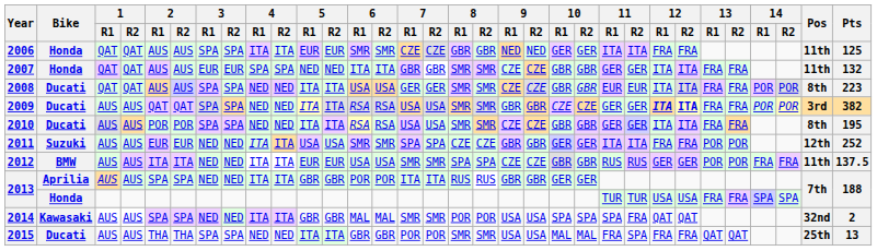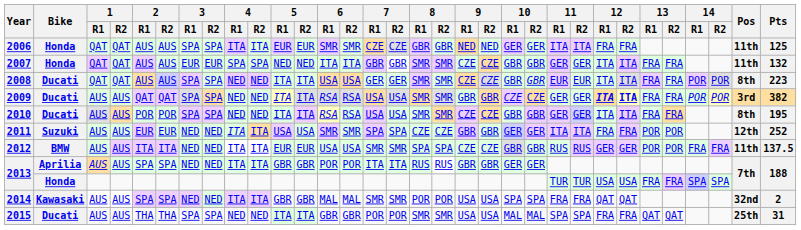 <table class="wikitable" style="text-align:center; font-size:90%">
 <tr>
 <th valign="middle" rowspan=2>Year</th>
 <th valign="middle" rowspan=2>Bike</th>
 <th colspan=2>1</th>
 <th colspan=2>2</th>
 <th colspan=2>3</th>
 <th colspan=2>4</th>
 <th colspan=2>5</th>
 <th colspan=2>6</th>
 <th colspan=2>7</th>
 <th colspan=2>8</th>
 <th colspan=2>9</th>
 <th colspan=2>10</th>
 <th colspan=2>11</th>
 <th colspan=2>12</th>
 <th colspan=2>13</th>
 <th colspan=2>14</th>
 <th rowspan=2>Pos</th>
 <th rowspan=2>Pts</th>
 </tr>
 <tr>
 <th>R1</th>
 <th>R2</th>
 <th>R1</th>
 <th>R2</th>
 <th>R1</th>
 <th>R2</th>
 <th>R1</th>
 <th>R2</th>
 <th>R1</th>
 <th>R2</th>
 <th>R1</th>
 <th>R2</th>
 <th>R1</th>
 <th>R2</th>
 <th>R1</th>
 <th>R2</th>
 <th>R1</th>
 <th>R2</th>
 <th>R1</th>
 <th>R2</th>
 <th>R1</th>
 <th>R2</th>
 <th>R1</th>
 <th>R2</th>
 <th>R1</th>
 <th>R2</th>
 <th>R1</th>
 <th>R2</th>
 </tr>
 <tr>
 <th><a href='#'>2006</a></th>
 <th><a href='#'>Honda</a></th>
 <td style="background:#DFFFDF;"><a href='#'>QAT</a><br></td>
 <td style="background:#DFFFDF;"><a href='#'>QAT</a><br></td>
 <td style="background:#DFFFDF;"><a href='#'>AUS</a><br></td>
 <td style="background:#DFFFDF;"><a href='#'>AUS</a><br></td>
 <td style="background:#DFFFDF;"><a href='#'>SPA</a><br></td>
 <td style="background:#DFFFDF;"><a href='#'>SPA</a><br></td>
 <td style="background:#efcfff;"><a href='#'>ITA</a><br></td>
 <td style="background:#DFFFDF;"><a href='#'>ITA</a><br></td>
 <td style="background:#efcfff;"><a href='#'>EUR</a><br></td>
 <td style="background:#DFFFDF;"><a href='#'>EUR</a><br></td>
 <td style="background:#efcfff;"><a href='#'>SMR</a><br></td>
 <td style="background:#DFFFDF;"><a href='#'>SMR</a><br></td>
 <td style="background:#ffdf9f;"><a href='#'>CZE</a><br></td>
 <td style="background:#dfdfdf;"><a href='#'>CZE</a><br></td>
 <td style="background:#efcfff;"><a href='#'>GBR</a><br></td>
 <td style="background:#DFFFDF;"><a href='#'>GBR</a><br></td>
 <td style="background:#ffdf9f;"><a href='#'>NED</a><br></td>
 <td style="background:#DFFFDF;"><a href='#'>NED</a><br></td>
 <td style="background:#efcfff;"><a href='#'>GER</a><br></td>
 <td style="background:#DFFFDF;"><a href='#'>GER</a><br></td>
 <td style="background:#efcfff;"><a href='#'>ITA</a><br></td>
 <td style="background:#efcfff;"><a href='#'>ITA</a><br></td>
 <td style="background:#DFFFDF;"><a href='#'>FRA</a><br></td>
 <td style="background:#DFFFDF;"><a href='#'>FRA</a><br></td>
 <td></td>
 <td></td>
 <td></td>
 <td></td>
 <th>11th</th>
 <th>125</th>
 </tr>
 <tr>
 <th><a href='#'>2007</a></th>
 <th><a href='#'>Honda</a></th>
 <td style="background:#efcfff;"><a href='#'>QAT</a><br></td>
 <td style="background:#DFFFDF;"><a href='#'>QAT</a><br></td>
 <td style="background:#efcfff;"><a href='#'>AUS</a><br></td>
 <td style="background:#DFFFDF;"><a href='#'>AUS</a><br></td>
 <td style="background:#DFFFDF;"><a href='#'>EUR</a><br></td>
 <td style="background:#DFFFDF;"><a href='#'>EUR</a><br></td>
 <td style="background:#DFFFDF;"><a href='#'>SPA</a><br></td>
 <td style="background:#DFFFDF;"><a href='#'>SPA</a><br></td>
 <td style="background:#DFFFDF;"><a href='#'>NED</a><br></td>
 <td style="background:#DFFFDF;"><a href='#'>NED</a><br></td>
 <td style="background:#DFFFDF;"><a href='#'>ITA</a><br></td>
 <td style="background:#DFFFDF;"><a href='#'>ITA</a><br></td>
 <td style="background:#efcfff;"><a href='#'>GBR</a><br></td>
 <td style="background:#FFFFFF;"><a href='#'>GBR</a><br></td>
 <td style="background:#efcfff;"><a href='#'>SMR</a><br></td>
 <td style="background:#efcfff;"><a href='#'>SMR</a><br></td>
 <td style="background:#DFFFDF;"><a href='#'>CZE</a><br></td>
 <td style="background:#ffdf9f;"><a href='#'>CZE</a><br></td>
 <td style="background:#DFFFDF;"><a href='#'>GBR</a><br></td>
 <td style="background:#DFFFDF;"><a href='#'>GBR</a><br></td>
 <td style="background:#efcfff;"><a href='#'>GER</a><br></td>
 <td style="background:#DFFFDF;"><a href='#'>GER</a><br></td>
 <td style="background:#DFFFDF;"><a href='#'>ITA</a><br></td>
 <td style="background:#efcfff;"><a href='#'>ITA</a><br></td>
 <td style="background:#DFFFDF;"><a href='#'>FRA</a><br></td>
 <td style="background:#DFFFDF;"><a href='#'>FRA</a><br></td>
 <td></td>
 <td></td>
 <th>11th</th>
 <th>132</th>
 </tr>
 <tr>
 <th><a href='#'>2008</a></th>
 <th><a href='#'>Ducati</a></th>
 <td style="background:#dfffdf;"><a href='#'>QAT</a><br></td>
 <td style="background:#dfffdf;"><a href='#'>QAT</a><br></td>
 <td style="background:#ffdf9f;"><a href='#'>AUS</a><br></td>
 <td style="background:#cfcfff;"><a href='#'>AUS</a><br></td>
 <td style="background:#efcfff;"><a href='#'>SPA</a><br></td>
 <td style="background:#dfffdf;"><a href='#'>SPA</a><br></td>
 <td style="background:#efcfff;"><a href='#'>NED</a><br></td>
 <td style="background:#efcfff;"><a href='#'>NED</a><br></td>
 <td style="background:#dfffdf;"><a href='#'>ITA</a><br></td>
 <td style="background:#dfffdf;"><a href='#'>ITA</a><br></td>
 <td style="background:#ffdf9f;"><a href='#'>USA</a><br></td>
 <td style="background:#ffdf9f;"><a href='#'>USA</a><br></td>
 <td style="background:#dfffdf;"><a href='#'>GER</a><br></td>
 <td style="background:#dfffdf;"><a href='#'>GER</a><br></td>
 <td style="background:#efcfff;"><a href='#'>SMR</a><br></td>
 <td style="background:#dfffdf;"><a href='#'>SMR</a><br></td>
 <td style="background:#ffdf9f;"><a href='#'>CZE</a><br></td>
 <td style="background:#dfdfdf;"><em><a href='#'>CZE</a></em><br></td>
 <td style="background:#dfffdf;"><a href='#'>GBR</a><br></td>
 <td style="background:#dfffdf;"><em><a href='#'>GBR</a></em><br></td>
 <td style="background:#efcfff;"><a href='#'>EUR</a><br></td>
 <td style="background:#dfffdf;"><a href='#'>EUR</a><br></td>
 <td style="background:#dfffdf;"><a href='#'>ITA</a><br></td>
 <td style="background:#dfdfdf;"><a href='#'>ITA</a><br></td>
 <td style="background:#efcfff;"><a href='#'>FRA</a><br></td>
 <td style="background:#dfffdf;"><a href='#'>FRA</a><br></td>
 <td style="background:#efcfff;"><a href='#'>POR</a><br></td>
 <td style="background:#dfdfdf;"><a href='#'>POR</a><br></td>
 <th>8th</th>
 <th>223</th>
 </tr>
 <tr>
 <th><a href='#'>2009</a></th>
 <th><a href='#'>Ducati</a></th>
 <td style="background:#dfffdf;"><a href='#'>AUS</a><br></td>
 <td style="background:#dfffdf;"><a href='#'>AUS</a><br></td>
 <td style="background:#efcfff;"><a href='#'>QAT</a><br></td>
 <td style="background:#efcfff;"><a href='#'>QAT</a><br></td>
 <td style="background:#dfdfdf;"><a href='#'>SPA</a><br></td>
 <td style="background:#ffdf9f;"><a href='#'>SPA</a><br></td>
 <td style="background:#dfffdf;"><a href='#'>NED</a><br></td>
 <td style="background:#dfffdf;"><a href='#'>NED</a><br></td>
 <td style="background:#ffffbf;"><em><a href='#'>ITA</a></em><br></td>
 <td style="background:#dfdfdf;"><a href='#'>ITA</a><br></td>
 <td style="background:#dfdfdf;"><em><a href='#'>RSA</a></em><br></td>
 <td style="background:#dfdfdf;"><a href='#'>RSA</a><br></td>
 <td style="background:#ffdf9f;"><a href='#'>USA</a><br></td>
 <td style="background:#dfdfdf;"><a href='#'>USA</a><br></td>
 <td style="background:#ffdf9f;"><a href='#'>SMR</a><br></td>
 <td style="background:#dfdfdf;"><a href='#'>SMR</a><br></td>
 <td style="background:#dfffdf;"><a href='#'>GBR</a><br></td>
 <td style="background:#ffdf9f;"><a href='#'>GBR</a><br></td>
 <td style="background:#efcfff;"><em><a href='#'>CZE</a></em><br></td>
 <td style="background:#ffdf9f;"><a href='#'>CZE</a><br></td>
 <td style="background:#dfffdf;"><a href='#'>GER</a><br></td>
 <td style="background:#dfffdf;"><a href='#'>GER</a><br></td>
 <td style="background:#ffdf9f;"><strong><em><a href='#'>ITA</a></em></strong><br></td>
 <td style="background:#ffffbf;"><strong><a href='#'>ITA</a></strong><br></td>
 <td style="background:#dfffdf;"><a href='#'>FRA</a><br></td>
 <td style="background:#dfffdf;"><a href='#'>FRA</a><br></td>
 <td style="background:#dfffdf;"><em><a href='#'>POR</a></em><br></td>
 <td style="background:#ffffbf;"><em><a href='#'>POR</a></em><br></td>
 <td style="background:#ffdf9f;"><strong>3rd</strong></td>
 <td style="background:#ffdf9f;"><strong>382</strong></td>
 </tr>
 <tr>
 <th><a href='#'>2010</a></th>
 <th><a href='#'>Ducati</a></th>
 <td style="background:#dfdfdf;"><a href='#'>AUS</a><br></td>
 <td style="background:#ffdf9f;"><a href='#'>AUS</a><br></td>
 <td style="background:#dfffdf;"><a href='#'>POR</a><br></td>
 <td style="background:#dfffdf;"><a href='#'>POR</a><br></td>
 <td style="background:#efcfff;"><a href='#'>SPA</a><br></td>
 <td style="background:#efcfff;"><a href='#'>SPA</a><br></td>
 <td style="background:#dfffdf;"><a href='#'>NED</a><br></td>
 <td style="background:#dfffdf;"><a href='#'>NED</a><br></td>
 <td style="background:#dfffdf;"><a href='#'>ITA</a><br></td>
 <td style="background:#efcfff;"><a href='#'>ITA</a> <br></td>
 <td style="background:#ffffbf;"><em><a href='#'>RSA</a></em><br></td>
 <td style="background:#dfffdf;"><a href='#'>RSA</a><br></td>
 <td style="background:#efcfff;"><a href='#'>USA</a><br></td>
 <td style="background:#dfffdf;"><a href='#'>USA</a><br></td>
 <td style="background:#dfffdf;"><a href='#'>SMR</a><br></td>
 <td style="background:#ffdf9f;"><a href='#'>SMR</a><br></td>
 <td style="background:#efcfff;"><a href='#'>CZE</a><br></td>
 <td style="background:#ffdf9f;"><a href='#'>CZE</a><br></td>
 <td style="background:#dfffdf;"><a href='#'>GBR</a><br></td>
 <td style="background:#efcfff;"><a href='#'>GBR</a><br></td>
 <td style="background:#efcfff;"><a href='#'>GER</a><br></td>
 <td style="background:#cfcfff;"><a href='#'>GER</a><br></td>
 <td style="background:#dfffdf;"><a href='#'>ITA</a><br></td>
 <td style="background:#efcfff;"><a href='#'>ITA</a><br></td>
 <td style="background:#dfffdf;"><a href='#'>FRA</a><br></td>
 <td style="background:#ffdf9f;"><a href='#'>FRA</a><br></td>
 <td></td>
 <td></td>
 <th>8th</th>
 <th>195</th>
 </tr>
 <tr>
 <th><a href='#'>2011</a></th>
 <th><a href='#'>Suzuki</a></th>
 <td style="background:#dfffdf;"><a href='#'>AUS</a><br></td>
 <td style="background:#dfffdf;"><a href='#'>AUS</a><br></td>
 <td style="background:#efcfff;"><a href='#'>EUR</a><br></td>
 <td style="background:#dfffdf;"><a href='#'>EUR</a><br></td>
 <td style="background:#dfffdf;"><a href='#'>NED</a><br></td>
 <td style="background:#dfffdf;"><a href='#'>NED</a><br></td>
 <td style="background:#dfffdf;"><em><a href='#'>ITA</a></em><br></td>
 <td style="background:#ffdf9f;"><a href='#'>ITA</a><br></td>
 <td style="background:#efcfff;"><a href='#'>USA</a><br></td>
 <td style="background:#dfffdf;"><a href='#'>USA</a><br></td>
 <td style="background:#efcfff;"><a href='#'>SMR</a><br></td>
 <td style="background:#dfffdf;"><a href='#'>SMR</a><br></td>
 <td style="background:#efcfff;"><a href='#'>SPA</a><br></td>
 <td style="background:#dfffdf;"><a href='#'>SPA</a><br></td>
 <td style="background:#dfffdf;"><a href='#'>CZE</a><br></td>
 <td style="background:#dfffdf;"><a href='#'>CZE</a><br></td>
 <td style="background:#efcfff;"><a href='#'>GBR</a><br></td>
 <td style="background:#dfffdf;"><a href='#'>GBR</a><br></td>
 <td style="background:#cfcfff;"><a href='#'>GER</a><br></td>
 <td style="background:#efcfff;"><a href='#'>GER</a><br></td>
 <td style="background:#efcfff;"><a href='#'>ITA</a><br></td>
 <td style="background:#efcfff;"><a href='#'>ITA</a><br></td>
 <td style="background:#dfffdf;"><a href='#'>FRA</a><br></td>
 <td style="background:#efcfff;"><a href='#'>FRA</a><br></td>
 <td style="background:#dfffdf;"><a href='#'>POR</a><br></td>
 <td style="background:#dfffdf;"><a href='#'>POR</a><br></td>
 <td></td>
 <td></td>
 <th>12th</th>
 <th>252</th>
 </tr>
 <tr>
 <th><a href='#'>2012</a></th>
 <th><a href='#'>BMW</a></th>
 <td style="background:#dfffdf;"><a href='#'>AUS</a><br></td>
 <td style="background:#efcfff;"><a href='#'>AUS</a><br></td>
 <td style="background:#efcfff;"><a href='#'>ITA</a><br></td>
 <td style="background:#efcfff;"><a href='#'>ITA</a><br></td>
 <td style="background:#dfffdf;"><a href='#'>NED</a><br></td>
 <td style="background:#dfffdf;"><a href='#'>NED</a><br></td>
 <td style="background:#FFFFFF;"><a href='#'>ITA</a><br></td>
 <td style="background:#ffffff;"><a href='#'>ITA</a><br></td>
 <td style="background:#dfffdf;"><a href='#'>EUR</a><br></td>
 <td style="background:#dfffdf;"><a href='#'>EUR</a><br></td>
 <td style="background:#dfffdf;"><a href='#'>USA</a><br></td>
 <td style="background:#dfffdf;"><a href='#'>USA</a><br></td>
 <td style="background:#dfffdf;"><a href='#'>SMR</a><br></td>
 <td style="background:#dfffdf;"><a href='#'>SMR</a><br></td>
 <td style="background:#dfffdf;"><a href='#'>SPA</a><br></td>
 <td style="background:#dfffdf;"><a href='#'>SPA</a><br></td>
 <td style="background:#dfffdf;"><a href='#'>CZE</a><br></td>
 <td style="background:#dfffdf;"><a href='#'>CZE</a><br></td>
 <td style="background:#dfdfdf;"><a href='#'>GBR</a><br></td>
 <td style="background:#dfffdf;"><a href='#'>GBR</a><br></td>
 <td style="background:#dfffdf;"><a href='#'>RUS</a><br></td>
 <td style="background:#efcfff;"><a href='#'>RUS</a><br></td>
 <td style="background:#efcfff;"><a href='#'>GER</a><br></td>
 <td style="background:#efcfff;"><a href='#'>GER</a><br></td>
 <td style="background:#dfffdf;"><a href='#'>POR</a><br></td>
 <td style="background:#dfffdf;"><a href='#'>POR</a><br></td>
 <td style="background:#dfffdf;"><a href='#'>FRA</a><br></td>
 <td style="background:#efcfff;"><a href='#'>FRA</a><br></td>
 <th>11th</th>
 <th>137.5</th>
 </tr>
 <tr>
 <th rowspan=2><a href='#'>2013</a></th>
 <th><a href='#'>Aprilia</a></th>
 <td style="background:#FFDF9F;"><em><a href='#'>AUS</a></em><br></td>
 <td style="background:#DFFFDF;"><a href='#'>AUS</a><br></td>
 <td style="background:#DFFFDF;"><a href='#'>SPA</a><br></td>
 <td style="background:#DFFFDF;"><a href='#'>SPA</a><br></td>
 <td style="background:#DFFFDF;"><a href='#'>NED</a><br></td>
 <td style="background:#DFFFDF;"><a href='#'>NED</a><br></td>
 <td style="background:#DFFFDF;"><a href='#'>ITA</a><br></td>
 <td style="background:#DFFFDF;"><a href='#'>ITA</a><br></td>
 <td style="background:#DFFFDF;"><a href='#'>GBR</a><br></td>
 <td style="background:#DFFFDF;"><a href='#'>GBR</a><br></td>
 <td style="background:#DFFFDF;"><a href='#'>POR</a><br></td>
 <td style="background:#DFFFDF;"><a href='#'>POR</a><br></td>
 <td style="background:#DFFFDF;"><a href='#'>ITA</a><br></td>
 <td style="background:#DFFFDF;"><a href='#'>ITA</a><br></td>
 <td style="background:#DFFFDF;"><a href='#'>RUS</a><br></td>
 <td style="background:#FFFFFF;"><a href='#'>RUS</a><br></td>
 <td style="background:#DFFFDF;"><a href='#'>GBR</a><br></td>
 <td style="background:#DFFFDF;"><a href='#'>GBR</a><br></td>
 <td style="background:#DFFFDF;"><a href='#'>GER</a><br></td>
 <td style="background:#DFFFDF;"><a href='#'>GER</a><br></td>
 <td></td>
 <td></td>
 <td></td>
 <td></td>
 <td></td>
 <td></td>
 <td></td>
 <td></td>
 <th rowspan=2>7th</th>
 <th rowspan=2>188</th>
 </tr>
 <tr>
 <th><a href='#'>Honda</a></th>
 <td></td>
 <td></td>
 <td></td>
 <td></td>
 <td></td>
 <td></td>
 <td></td>
 <td></td>
 <td></td>
 <td></td>
 <td></td>
 <td></td>
 <td></td>
 <td></td>
 <td></td>
 <td></td>
 <td></td>
 <td></td>
 <td></td>
 <td></td>
 <td style="background:#DFFFDF;"><a href='#'>TUR</a><br></td>
 <td style="background:#DFFFDF;"><a href='#'>TUR</a><br></td>
 <td style="background:#DFFFDF;"><a href='#'>USA</a><br></td>
 <td style="background:#DFFFDF;"><a href='#'>USA</a><br></td>
 <td style="background:#DFFFDF;"><a href='#'>FRA</a><br></td>
 <td style="background:#efcfff;"><a href='#'>FRA</a><br></td>
 <td style="background:#cfcfff;"><a href='#'>SPA</a><br></td>
 <td style="background:#DFFFDF;"><a href='#'>SPA</a><br></td>
 </tr>
 <tr>
 <th><a href='#'>2014</a></th>
 <th><a href='#'>Kawasaki</a></th>
 <td style="background:#FFFFFF;"><a href='#'>AUS</a><br></td>
 <td style="background:#FFFFFF;"><a href='#'>AUS</a><br></td>
 <td style="background:#efcfff;"><a href='#'>SPA</a><br></td>
 <td style="background:#efcfff;"><a href='#'>SPA</a><br></td>
 <td style="background:#efcfff;"><a href='#'>NED</a><br></td>
 <td style="background:#DFFFDF;"><a href='#'>NED</a><br></td>
 <td style="background:#efcfff;"><a href='#'>ITA</a><br></td>
 <td style="background:#efcfff;"><a href='#'>ITA</a><br></td>
 <td><a href='#'>GBR</a></td>
 <td><a href='#'>GBR</a></td>
 <td><a href='#'>MAL</a></td>
 <td><a href='#'>MAL</a></td>
 <td><a href='#'>SMR</a></td>
 <td><a href='#'>SMR</a></td>
 <td><a href='#'>POR</a></td>
 <td><a href='#'>POR</a></td>
 <td><a href='#'>USA</a></td>
 <td><a href='#'>USA</a></td>
 <td><a href='#'>SPA</a></td>
 <td><a href='#'>SPA</a></td>
-<td><a href='#'>SPA</a></td>
+<td><a href='#'>FRA</a></td>
 <td><a href='#'>FRA</a></td>
 <td><a href='#'>QAT</a></td>
 <td><a href='#'>QAT</a></td>
 <td></td>
 <td></td>
 <td></td>
 <td></td>
 <th>32nd</th>
 <th>2</th>
 </tr>
 <tr>
 <th><a href='#'>2015</a></th>
 <th><a href='#'>Ducati</a></th>
 <td><a href='#'>AUS</a></td>
 <td><a href='#'>AUS</a></td>
 <td><a href='#'>THA</a></td>
 <td><a href='#'>THA</a></td>
 <td><a href='#'>SPA</a></td>
 <td><a href='#'>SPA</a></td>
 <td><a href='#'>NED</a></td>
 <td><a href='#'>NED</a></td>
 <td style="background:#dfffdf;"><a href='#'>ITA</a><br></td>
 <td style="background:#dfffdf;"><a href='#'>ITA</a><br></td>
 <td><a href='#'>GBR</a></td>
 <td><a href='#'>GBR</a></td>
 <td><a href='#'>POR</a></td>
 <td><a href='#'>POR</a></td>
 <td><a href='#'>SMR</a></td>
 <td><a href='#'>SMR</a></td>
 <td><a href='#'>USA</a></td>
 <td><a href='#'>USA</a></td>
 <td><a href='#'>MAL</a></td>
 <td><a href='#'>MAL</a></td>
-<td><a href='#'>FRA</a></td>
+<td><a href='#'>SPA</a></td>
 <td><a href='#'>SPA</a></td>
 <td><a href='#'>FRA</a></td>
 <td><a href='#'>FRA</a></td>
 <td><a href='#'>QAT</a></td>
 <td><a href='#'>QAT</a></td>
 <td></td>
 <td></td>
 <th>25th</th>
-<th>13</th>
+<th>31</th>
 </tr>
 </table>
